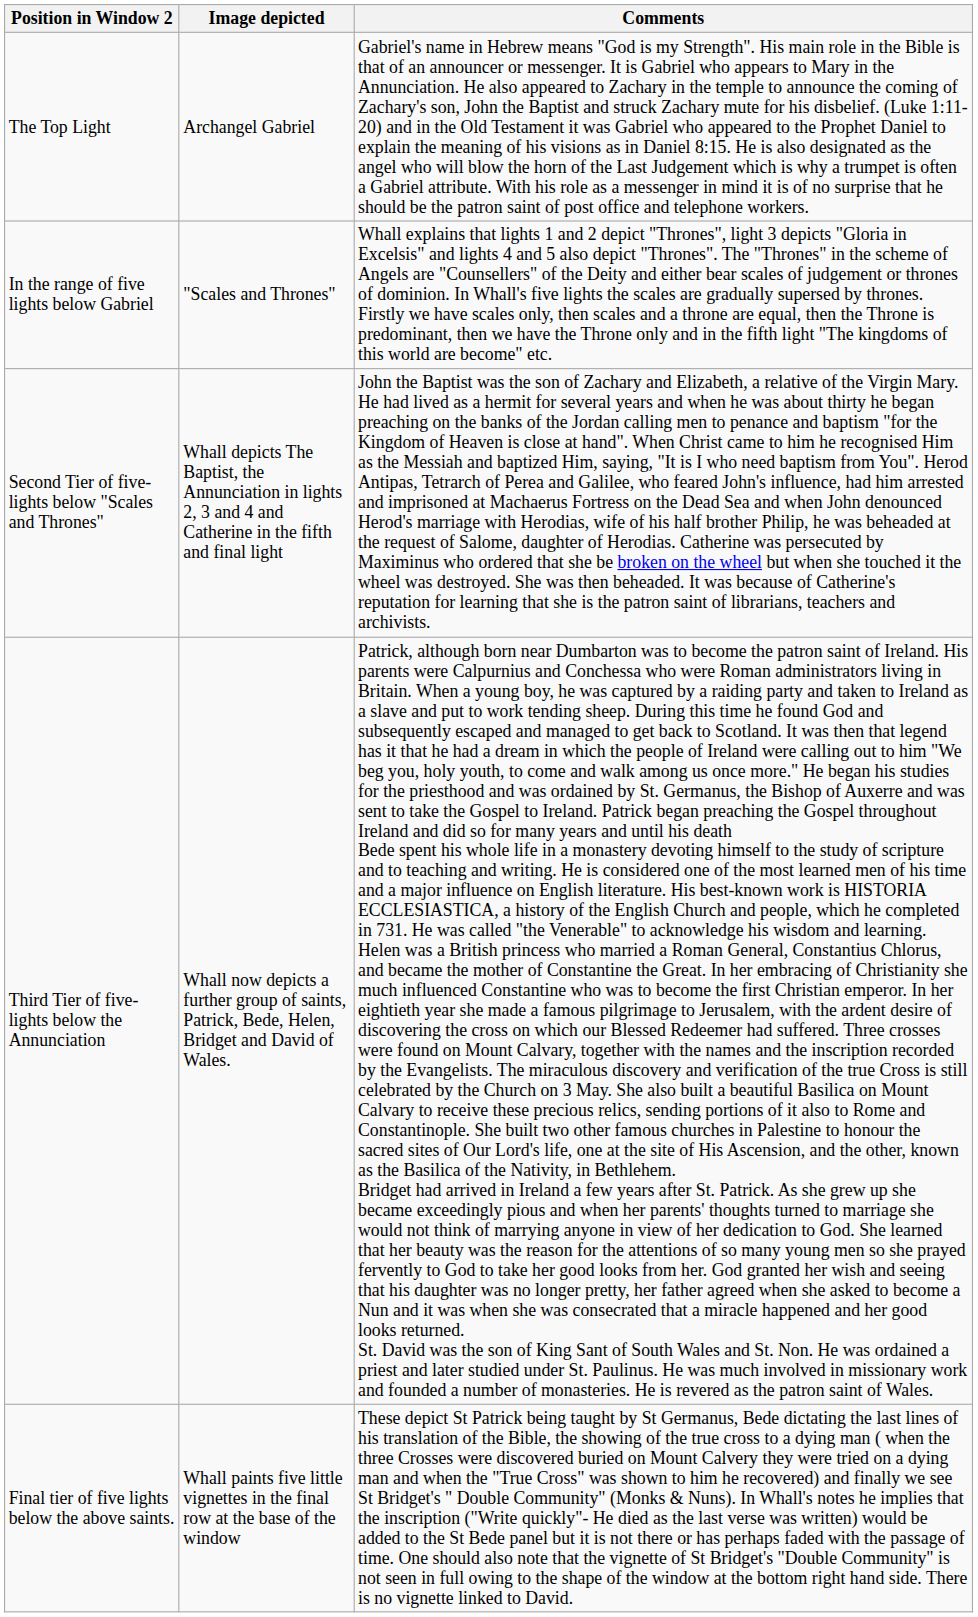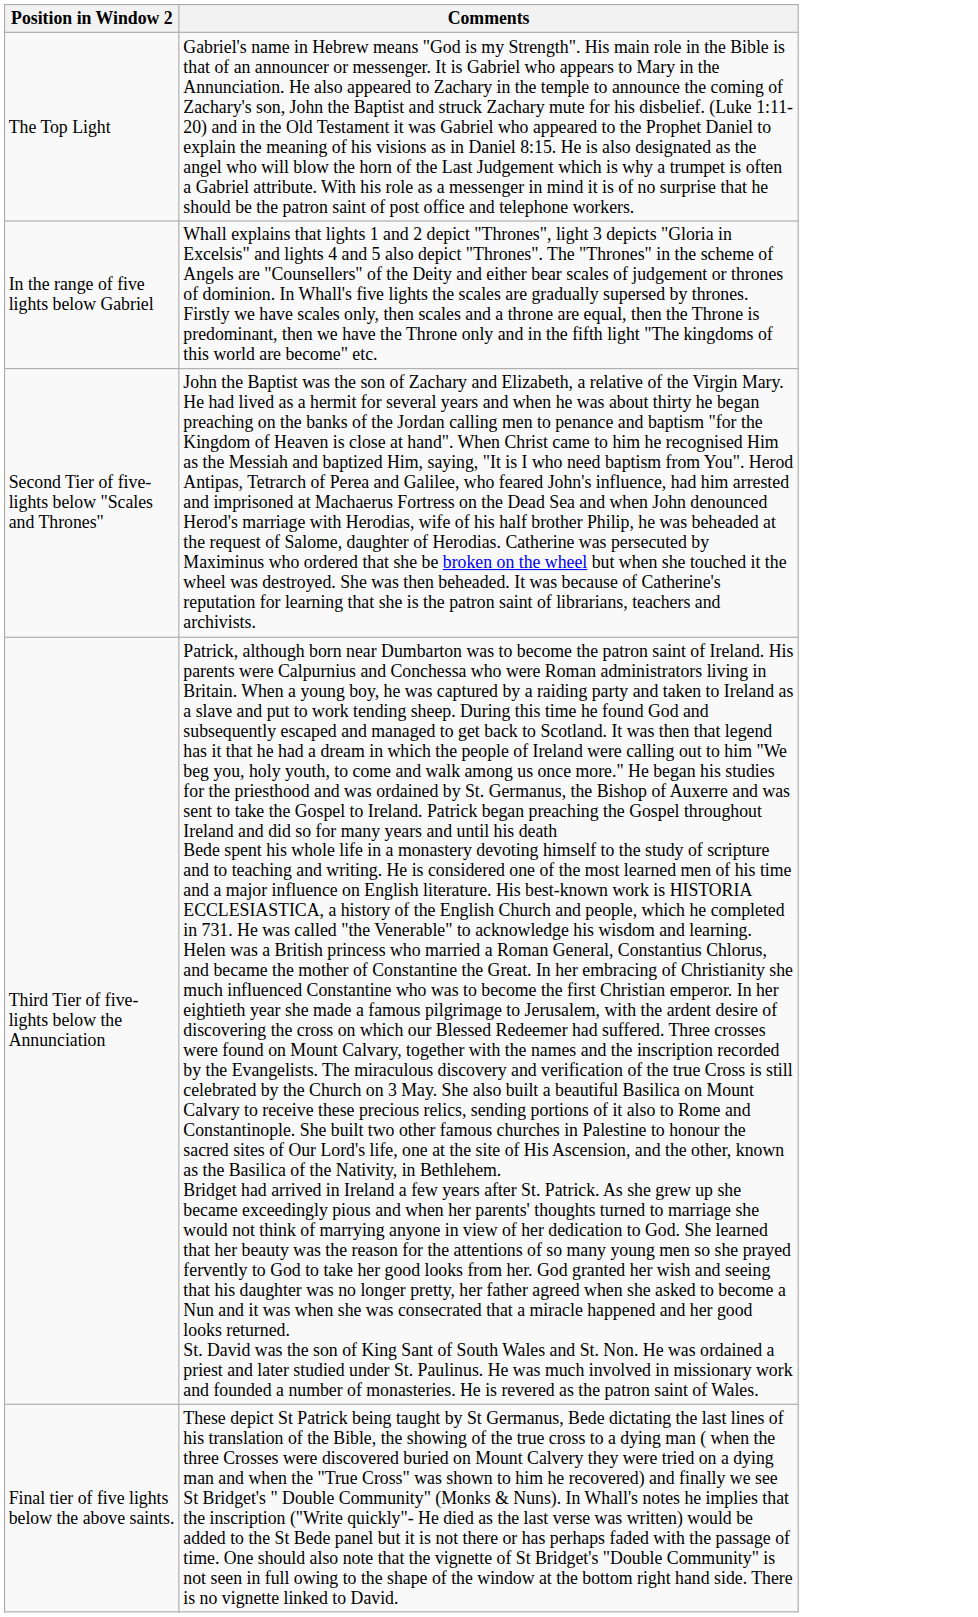 <table class="wikitable">
 <tr>
 <th style="width:150px">Position in Window 2</th>
-<th style="width:150px">Image depicted</th>
 <th style="width:550px" class="unsortable">Comments</th>
 </tr>
 <tr>
 <td>The Top Light</td>
-<td>Archangel Gabriel</td>
 <td>Gabriel's name in Hebrew means "God is my Strength".  His main role in the Bible is that of an announcer or messenger. It is Gabriel who appears to Mary in the Annunciation.  He also appeared to Zachary in the temple to announce the coming of Zachary's son, John the Baptist and struck Zachary mute for his disbelief. (Luke 1:11-20) and in the Old Testament it was Gabriel who appeared to the Prophet Daniel to explain the meaning of his visions as in Daniel 8:15.  He is also designated as the angel who will blow the horn of the Last Judgement which is why a trumpet is often a Gabriel attribute.  With his role as a messenger in mind it is of no surprise that he should be the patron saint of post office and telephone workers.</td>
 </tr>
 <tr>
 <td>In the range of five lights below Gabriel</td>
-<td>"Scales and Thrones"</td>
 <td>Whall explains that lights 1 and 2 depict "Thrones", light 3 depicts "Gloria in Excelsis" and lights 4 and 5 also depict  "Thrones". The "Thrones" in the scheme of Angels are "Counsellers" of the Deity and either bear scales of judgement or thrones of dominion.  In Whall's five lights the scales are gradually supersed by thrones. Firstly we have scales only, then scales and a throne are equal, then the Throne is predominant, then we have the Throne only and in the fifth light "The kingdoms of this world are become" etc.</td>
 </tr>
 <tr>
 <td>Second Tier of five-lights below "Scales and Thrones"</td>
-<td>Whall depicts The Baptist, the Annunciation in lights 2, 3 and 4 and Catherine in the fifth and final light</td>
 <td>John the Baptist was the son of Zachary and Elizabeth, a relative of the Virgin Mary. He had lived as a hermit for several years and when he was about thirty he began preaching on the banks of the Jordan calling men to penance and baptism "for the Kingdom of Heaven is close at hand".  When Christ came to him he recognised Him as the Messiah and baptized Him, saying, "It is I who need baptism from You".  Herod Antipas, Tetrarch of Perea and Galilee, who feared John's influence, had him arrested and imprisoned at Machaerus Fortress on the Dead Sea and when John denounced Herod's marriage with Herodias, wife of his half brother Philip, he was beheaded at the request of Salome, daughter of Herodias.  Catherine was persecuted by Maximinus who ordered that she be <a href='#'>broken on the wheel</a> but when she touched it the wheel was destroyed. She was then beheaded. It was because of Catherine's reputation for learning that she is the patron saint of librarians, teachers and archivists.</td>
 </tr>
 <tr>
 <td>Third Tier of five-lights below the Annunciation</td>
-<td>Whall now depicts a further group of saints, Patrick, Bede, Helen, Bridget and David of Wales.</td>
 <td>Patrick, although born near Dumbarton was to become the patron saint of Ireland. His parents were Calpurnius and Conchessa who were Roman administrators living in Britain. When a young boy, he was captured by a raiding party and taken to Ireland as a slave and put to work tending sheep. During this time he found God and subsequently escaped and managed to get back to Scotland.  It was then that legend has it that he had a dream in which the people of Ireland were calling out to him "We beg you, holy youth, to come and walk among us once more." He began his studies for the priesthood and was ordained by St. Germanus, the Bishop of Auxerre and was sent to take the Gospel to Ireland. Patrick began preaching the Gospel throughout Ireland and did so for many years and until his death<br>Bede spent his whole life in a monastery devoting himself to the study of scripture and to teaching and writing. He is considered one of the most learned men of his time and a major influence on English literature. His best-known work is HISTORIA ECCLESIASTICA, a history of the English Church and people, which he completed in 731.  He was called "the Venerable" to acknowledge his wisdom and learning.<br>Helen was a British princess who married a Roman General, Constantius Chlorus, and became the mother of Constantine the Great. In her embracing of Christianity she much influenced Constantine who was to become the first Christian emperor. In her eightieth year she made a famous pilgrimage to Jerusalem, with the ardent desire of discovering the cross on which our Blessed Redeemer had suffered.  Three crosses were found on Mount Calvary, together with the names and the inscription recorded by the Evangelists. The miraculous discovery and verification of the true Cross is still celebrated by the Church on 3 May. She also built a beautiful Basilica on Mount Calvary to receive these precious relics, sending portions of it also to Rome and Constantinople.  She built two other famous churches in Palestine to honour the sacred sites of Our Lord's life, one at the site of His Ascension, and the other, known as the Basilica of the Nativity, in Bethlehem.<br>Bridget had arrived in Ireland a few years after St. Patrick. As she grew up she became exceedingly pious and when her parents' thoughts turned to marriage she would not think of marrying anyone in view of her dedication to God.  She learned that her beauty was the reason for the attentions of so many young men so she prayed fervently to God to take her good looks from her. God granted her wish and seeing that his daughter was no longer pretty, her father agreed when she asked to become a Nun and it was when she was consecrated that a miracle happened and her good looks returned.<br>St. David was the son of King Sant of South Wales and St. Non. He was ordained a priest and later studied under St. Paulinus. He was much involved in missionary work and founded a number of monasteries. He is revered as the patron saint of Wales.</td>
 </tr>
 <tr>
 <td>Final tier of five lights below the above saints.</td>
-<td>Whall paints five little vignettes in the final row at the base of the window</td>
 <td>These depict St Patrick being taught by St Germanus,  Bede dictating the last lines of his translation of the Bible,  the showing of the true cross to a dying man ( when the three Crosses were discovered buried on Mount Calvery they were tried on a dying man and when the "True Cross" was shown to him he recovered) and finally we see St Bridget's " Double Community" (Monks & Nuns).  In Whall's notes he implies that the inscription  ("Write quickly"- He died as the last verse was written) would be added to the St Bede panel but it is not there or has perhaps faded with the passage of time.  One should also note that the vignette of St Bridget's "Double Community" is not seen in full owing to the shape of the window at the bottom right hand side.  There is no vignette linked to David.</td>
 </tr>
 </table>
